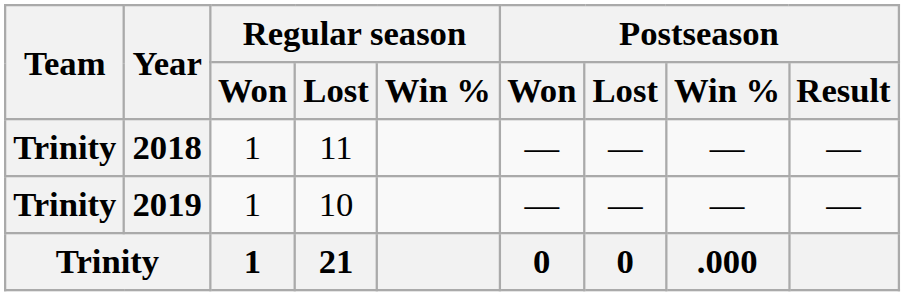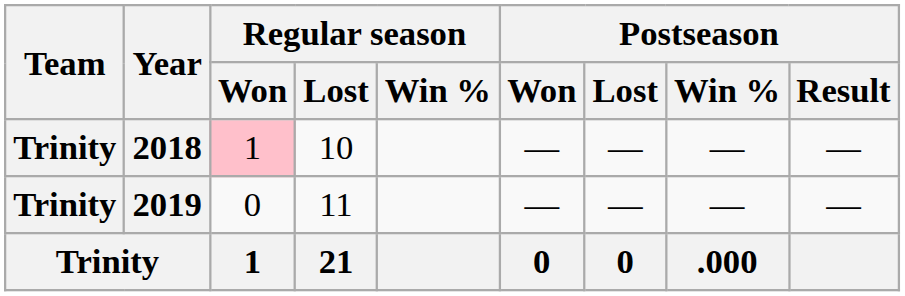 <table class="wikitable" style="font-size: 95%; text-align:center;">
 <tr>
 <th rowspan="2">Team</th>
 <th rowspan="2">Year</th>
 <th colspan="3">Regular season</th>
 <th colspan="4">Postseason</th>
 </tr>
 <tr>
 <th>Won</th>
 <th>Lost</th>
 <th>Win %</th>
 <th>Won</th>
 <th>Lost</th>
 <th>Win %</th>
 <th>Result</th>
 </tr>
 <tr>
 <th>Trinity</th>
 <th>2018</th>
-<td>1</td>
-<td>11</td>
+<td style="background: pink;">1</td>
+<td>10</td>
 <td></td>
 <td>—</td>
 <td>—</td>
 <td>—</td>
 <td>—</td>
 </tr>
 <tr>
 <th>Trinity</th>
 <th>2019</th>
-<td>1</td>
-<td>10</td>
+<td>0</td>
+<td>11</td>
 <td></td>
 <td>—</td>
 <td>—</td>
 <td>—</td>
 <td>—</td>
 </tr>
 <tr>
 <th colspan="2">Trinity</th>
 <th>1</th>
 <th>21</th>
 <th></th>
 <th>0</th>
 <th>0</th>
 <th>.000</th>
 <th></th>
 </tr>
 </table>
